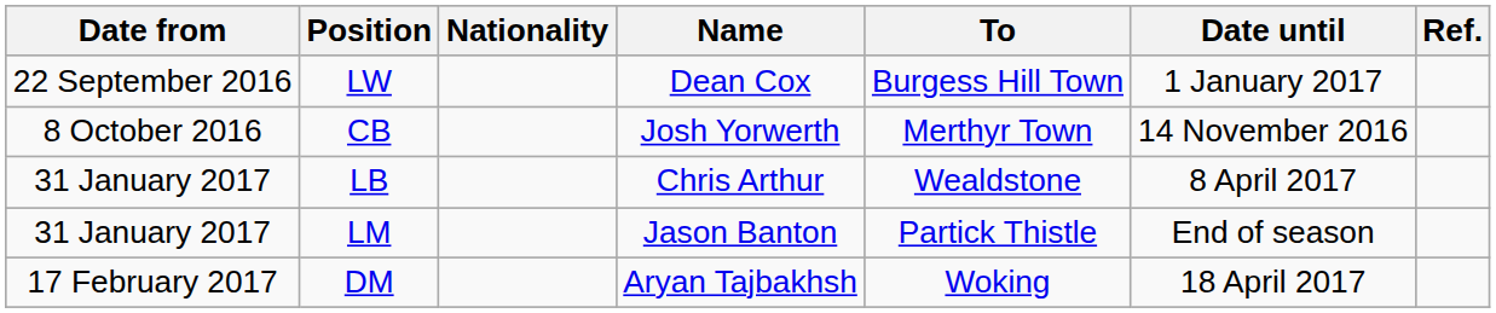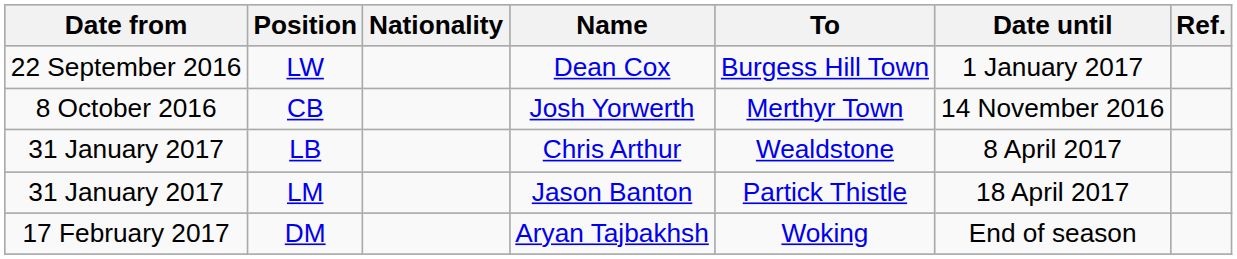 <table class="wikitable"  style="text-align:center;">
 <tr>
 <th>Date from</th>
 <th>Position</th>
 <th>Nationality</th>
 <th>Name</th>
 <th>To</th>
 <th>Date until</th>
 <th>Ref.</th>
 </tr>
 <tr>
 <td>22 September 2016</td>
 <td><a href='#'>LW</a></td>
 <td></td>
 <td><a href='#'>Dean Cox</a></td>
 <td><a href='#'>Burgess Hill Town</a></td>
 <td>1 January 2017</td>
 <td></td>
 </tr>
 <tr>
 <td>8 October 2016</td>
 <td><a href='#'>CB</a></td>
 <td></td>
 <td><a href='#'>Josh Yorwerth</a></td>
 <td><a href='#'>Merthyr Town</a></td>
 <td>14 November 2016  </td>
 <td></td>
 </tr>
 <tr>
 <td>31 January 2017</td>
 <td><a href='#'>LB</a></td>
 <td></td>
 <td><a href='#'>Chris Arthur</a></td>
 <td><a href='#'>Wealdstone</a></td>
 <td>8 April 2017 </td>
 <td></td>
 </tr>
 <tr>
 <td>31 January 2017</td>
 <td><a href='#'>LM</a></td>
 <td></td>
 <td><a href='#'>Jason Banton</a></td>
 <td><a href='#'>Partick Thistle</a></td>
-<td>End of season</td>
+<td>18 April 2017 </td>
 <td></td>
 </tr>
 <tr>
 <td>17 February 2017</td>
 <td><a href='#'>DM</a></td>
 <td></td>
 <td><a href='#'>Aryan Tajbakhsh</a></td>
 <td><a href='#'>Woking</a></td>
-<td>18 April 2017 </td>
+<td>End of season</td>
 <td></td>
 </tr>
 </table>
